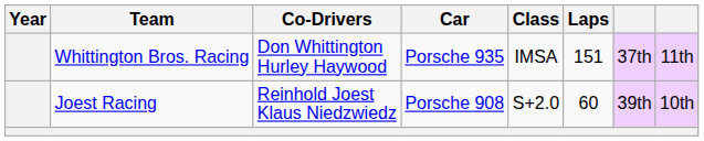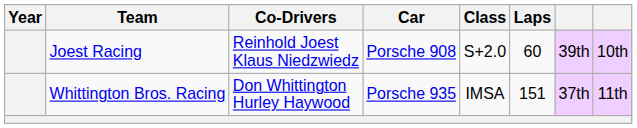 <table class="wikitable" style="text-align:center; font-size:90%">
 <tr>
 <th>Year</th>
 <th>Team</th>
 <th>Co-Drivers</th>
 <th>Car</th>
 <th>Class</th>
 <th>Laps</th>
 <th></th>
 <th></th>
 </tr>
 <tr>
 <th></th>
+<td align="left"> <a href='#'>Joest Racing</a></td>
+<td align="left"> <a href='#'>Reinhold Joest</a><br> <a href='#'>Klaus Niedzwiedz</a></td>
+<td align="left"><a href='#'>Porsche 908</a></td>
+<td>S+2.0</td>
+<td>60</td>
+<td style="background:#EFCFFF;">39th</td>
+<td style="background:#EFCFFF;">10th</td>
+</tr>
+<tr>
+<th></th>
 <td align="left"> <a href='#'>Whittington Bros. Racing</a></td>
 <td align="left"> <a href='#'>Don Whittington</a><br> <a href='#'>Hurley Haywood</a></td>
 <td align="left"><a href='#'>Porsche 935</a></td>
 <td>IMSA</td>
 <td>151</td>
 <td style="background:#EFCFFF;">37th</td>
 <td style="background:#EFCFFF;">11th</td>
 </tr>
 <tr>
-<th></th>
-<td align="left"> <a href='#'>Joest Racing</a></td>
-<td align="left"> <a href='#'>Reinhold Joest</a><br> <a href='#'>Klaus Niedzwiedz</a></td>
-<td align="left"><a href='#'>Porsche 908</a></td>
-<td>S+2.0</td>
-<td>60</td>
-<td style="background:#EFCFFF;">39th</td>
-<td style="background:#EFCFFF;">10th</td>
-</tr>
-<tr>
 <th colspan="8"></th>
 </tr>
 </table>
